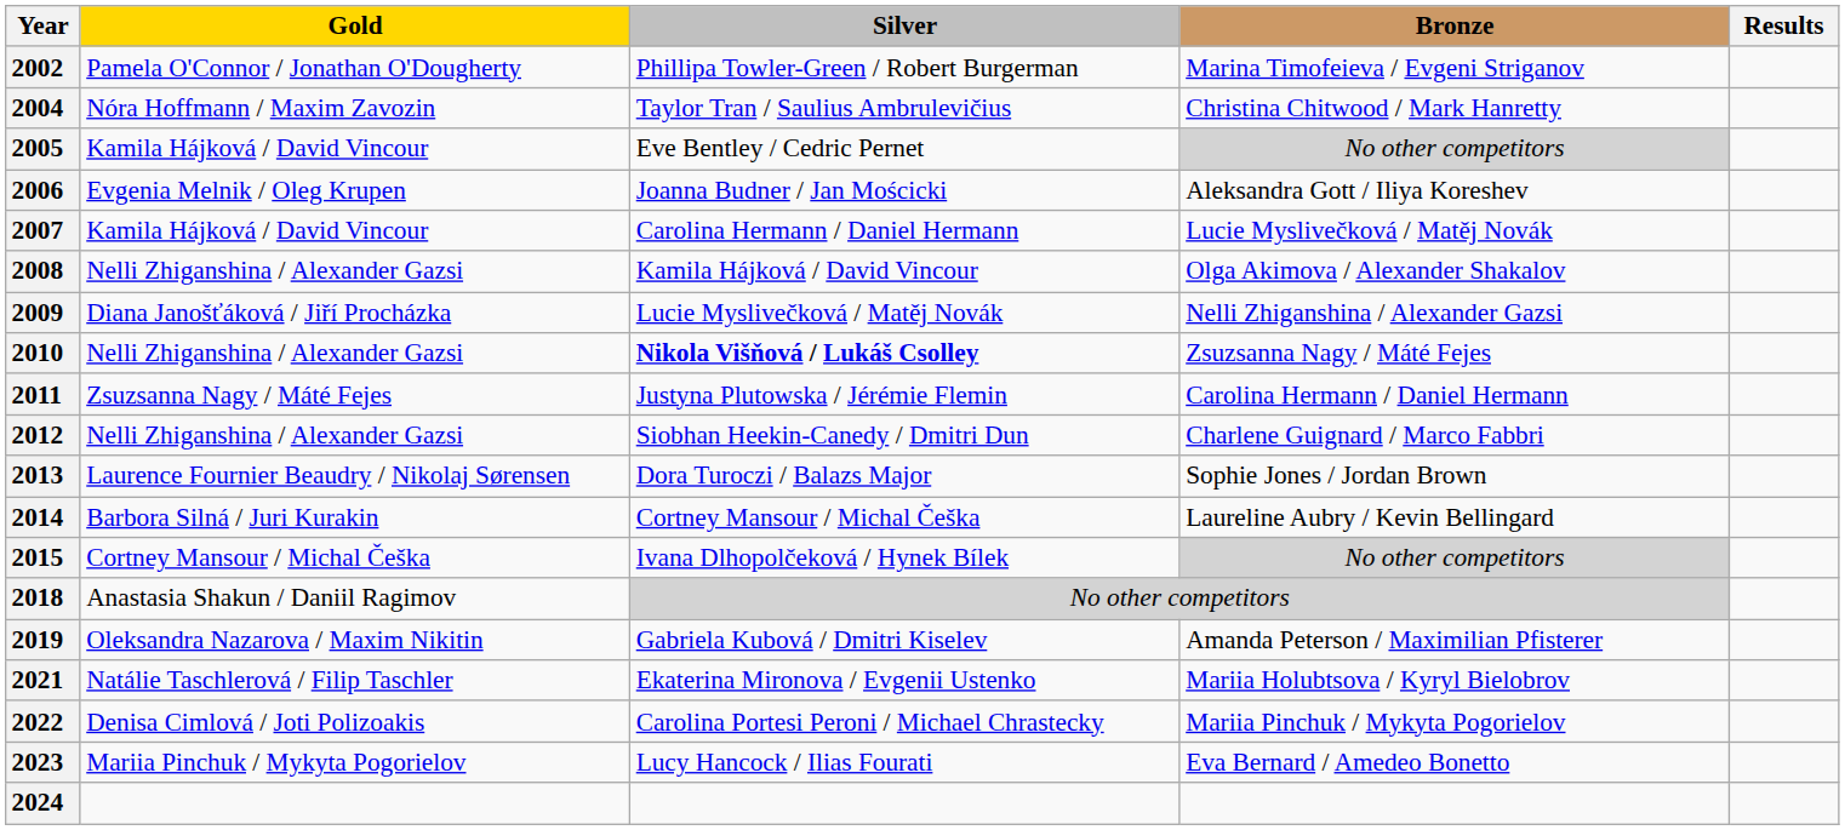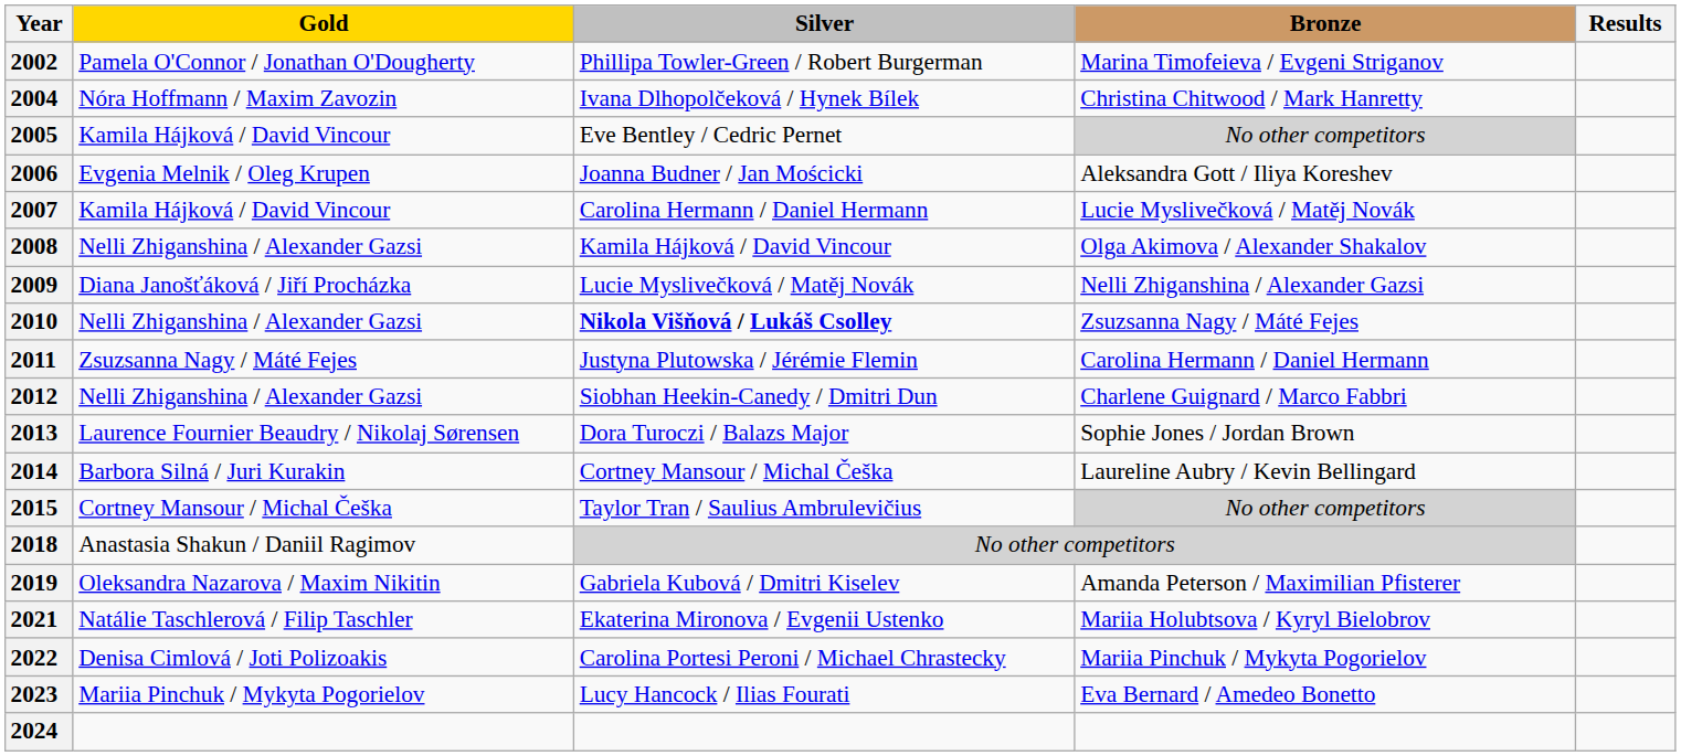 <table class="wikitable unsortable" style="text-align:left; width:90%;">
 <tr>
 <th scope="col" style="text-align:center">Year</th>
 <td scope="col" style="text-align:center; width:30%; background:gold"><strong>Gold</strong></td>
 <td scope="col" style="text-align:center; width:30%; background:silver"><strong>Silver</strong></td>
 <td scope="col" style="text-align:center; width:30%; background:#c96"><strong>Bronze</strong></td>
 <th scope="col" style="text-align:center">Results</th>
 </tr>
 <tr>
 <th scope="row" style="text-align:left">2002</th>
 <td> <a href='#'>Pamela O'Connor</a> / <a href='#'>Jonathan O'Dougherty</a></td>
 <td> <a href='#'>Phillipa Towler-Green</a> / Robert Burgerman</td>
 <td> <a href='#'>Marina Timofeieva</a> / <a href='#'>Evgeni Striganov</a></td>
 <td></td>
 </tr>
 <tr>
 <th scope="row" style="text-align:left">2004</th>
 <td> <a href='#'>Nóra Hoffmann</a> / <a href='#'>Maxim Zavozin</a></td>
-<td> <a href='#'>Taylor Tran</a> / <a href='#'>Saulius Ambrulevičius</a></td>
+<td> <a href='#'>Ivana Dlhopolčeková</a> / <a href='#'>Hynek Bílek</a></td>
 <td> <a href='#'>Christina Chitwood</a> / <a href='#'>Mark Hanretty</a></td>
 <td></td>
 </tr>
 <tr>
 <th scope="row" style="text-align:left">2005</th>
 <td> <a href='#'>Kamila Hájková</a> / <a href='#'>David Vincour</a></td>
 <td> Eve Bentley / Cedric Pernet</td>
 <td align="center" bgcolor="lightgray"><em>No other competitors</em></td>
 <td></td>
 </tr>
 <tr>
 <th scope="row" style="text-align:left">2006</th>
 <td> <a href='#'>Evgenia Melnik</a> / <a href='#'>Oleg Krupen</a></td>
 <td> <a href='#'>Joanna Budner</a> / <a href='#'>Jan Mościcki</a></td>
 <td> Aleksandra Gott / Iliya Koreshev</td>
 <td></td>
 </tr>
 <tr>
 <th scope="row" style="text-align:left">2007</th>
 <td> <a href='#'>Kamila Hájková</a> / <a href='#'>David Vincour</a></td>
 <td> <a href='#'>Carolina Hermann</a> / <a href='#'>Daniel Hermann</a></td>
 <td> <a href='#'>Lucie Myslivečková</a> / <a href='#'>Matěj Novák</a></td>
 <td></td>
 </tr>
 <tr>
 <th scope="row" style="text-align:left">2008</th>
 <td> <a href='#'>Nelli Zhiganshina</a> / <a href='#'>Alexander Gazsi</a></td>
 <td> <a href='#'>Kamila Hájková</a> / <a href='#'>David Vincour</a></td>
 <td> <a href='#'>Olga Akimova</a> / <a href='#'>Alexander Shakalov</a></td>
 <td></td>
 </tr>
 <tr>
 <th scope="row" style="text-align:left">2009</th>
 <td> <a href='#'>Diana Janošťáková</a> / <a href='#'>Jiří Procházka</a></td>
 <td> <a href='#'>Lucie Myslivečková</a> / <a href='#'>Matěj Novák</a></td>
 <td> <a href='#'>Nelli Zhiganshina</a> / <a href='#'>Alexander Gazsi</a></td>
 <td></td>
 </tr>
 <tr>
 <th scope="row" style="text-align:left">2010</th>
 <td> <a href='#'>Nelli Zhiganshina</a> / <a href='#'>Alexander Gazsi</a></td>
 <td><strong> <a href='#'>Nikola Višňová</a> / <a href='#'>Lukáš Csolley</a></strong></td>
 <td> <a href='#'>Zsuzsanna Nagy</a> / <a href='#'>Máté Fejes</a></td>
 <td></td>
 </tr>
 <tr>
 <th scope="row" style="text-align:left">2011</th>
 <td> <a href='#'>Zsuzsanna Nagy</a> / <a href='#'>Máté Fejes</a></td>
 <td> <a href='#'>Justyna Plutowska</a> / <a href='#'>Jérémie Flemin</a></td>
 <td> <a href='#'>Carolina Hermann</a> / <a href='#'>Daniel Hermann</a></td>
 <td></td>
 </tr>
 <tr>
 <th scope="row" style="text-align:left">2012</th>
 <td> <a href='#'>Nelli Zhiganshina</a> / <a href='#'>Alexander Gazsi</a></td>
 <td> <a href='#'>Siobhan Heekin-Canedy</a> / <a href='#'>Dmitri Dun</a></td>
 <td> <a href='#'>Charlene Guignard</a> / <a href='#'>Marco Fabbri</a></td>
 <td></td>
 </tr>
 <tr>
 <th scope="row" style="text-align:left">2013</th>
 <td> <a href='#'>Laurence Fournier Beaudry</a> / <a href='#'>Nikolaj Sørensen</a></td>
 <td> <a href='#'>Dora Turoczi</a> / <a href='#'>Balazs Major</a></td>
 <td> Sophie Jones / Jordan Brown</td>
 <td></td>
 </tr>
 <tr>
 <th scope="row" style="text-align:left">2014</th>
 <td> <a href='#'>Barbora Silná</a> / <a href='#'>Juri Kurakin</a></td>
 <td> <a href='#'>Cortney Mansour</a> / <a href='#'>Michal Češka</a></td>
 <td> Laureline Aubry / Kevin Bellingard</td>
 <td></td>
 </tr>
 <tr>
 <th scope="row" style="text-align:left">2015</th>
 <td> <a href='#'>Cortney Mansour</a> / <a href='#'>Michal Češka</a></td>
-<td> <a href='#'>Ivana Dlhopolčeková</a> / <a href='#'>Hynek Bílek</a></td>
+<td> <a href='#'>Taylor Tran</a> / <a href='#'>Saulius Ambrulevičius</a></td>
 <td align="center" bgcolor="lightgray"><em>No other competitors</em></td>
 <td></td>
 </tr>
 <tr>
 <th scope="row" style="text-align:left">2018</th>
 <td> Anastasia Shakun / Daniil Ragimov</td>
 <td colspan="2" align="center" bgcolor="lightgray"><em>No other competitors</em></td>
 <td></td>
 </tr>
 <tr>
 <th scope="row" style="text-align:left">2019</th>
 <td> <a href='#'>Oleksandra Nazarova</a> / <a href='#'>Maxim Nikitin</a></td>
 <td> <a href='#'>Gabriela Kubová</a> / <a href='#'>Dmitri Kiselev</a></td>
 <td> Amanda Peterson / <a href='#'>Maximilian Pfisterer</a></td>
 <td></td>
 </tr>
 <tr>
 <th scope="row" style="text-align:left">2021</th>
 <td> <a href='#'>Natálie Taschlerová</a> / <a href='#'>Filip Taschler</a></td>
 <td> <a href='#'>Ekaterina Mironova</a> / <a href='#'>Evgenii Ustenko</a></td>
 <td> <a href='#'>Mariia Holubtsova</a> / <a href='#'>Kyryl Bielobrov</a></td>
 <td></td>
 </tr>
 <tr>
 <th scope="row" style="text-align:left">2022</th>
 <td> <a href='#'>Denisa Cimlová</a> / <a href='#'>Joti Polizoakis</a></td>
 <td> <a href='#'>Carolina Portesi Peroni</a> / <a href='#'>Michael Chrastecky</a></td>
 <td> <a href='#'>Mariia Pinchuk</a> / <a href='#'>Mykyta Pogorielov</a></td>
 <td></td>
 </tr>
 <tr>
 <th scope="row" style="text-align:left">2023</th>
 <td> <a href='#'>Mariia Pinchuk</a> / <a href='#'>Mykyta Pogorielov</a></td>
 <td> <a href='#'>Lucy Hancock</a> / <a href='#'>Ilias Fourati</a></td>
 <td> <a href='#'>Eva Bernard</a> / <a href='#'>Amedeo Bonetto</a></td>
 <td></td>
 </tr>
 <tr>
 <th scope="row" style="text-align:left">2024</th>
 <td></td>
 <td></td>
 <td></td>
 <td></td>
 </tr>
 </table>
